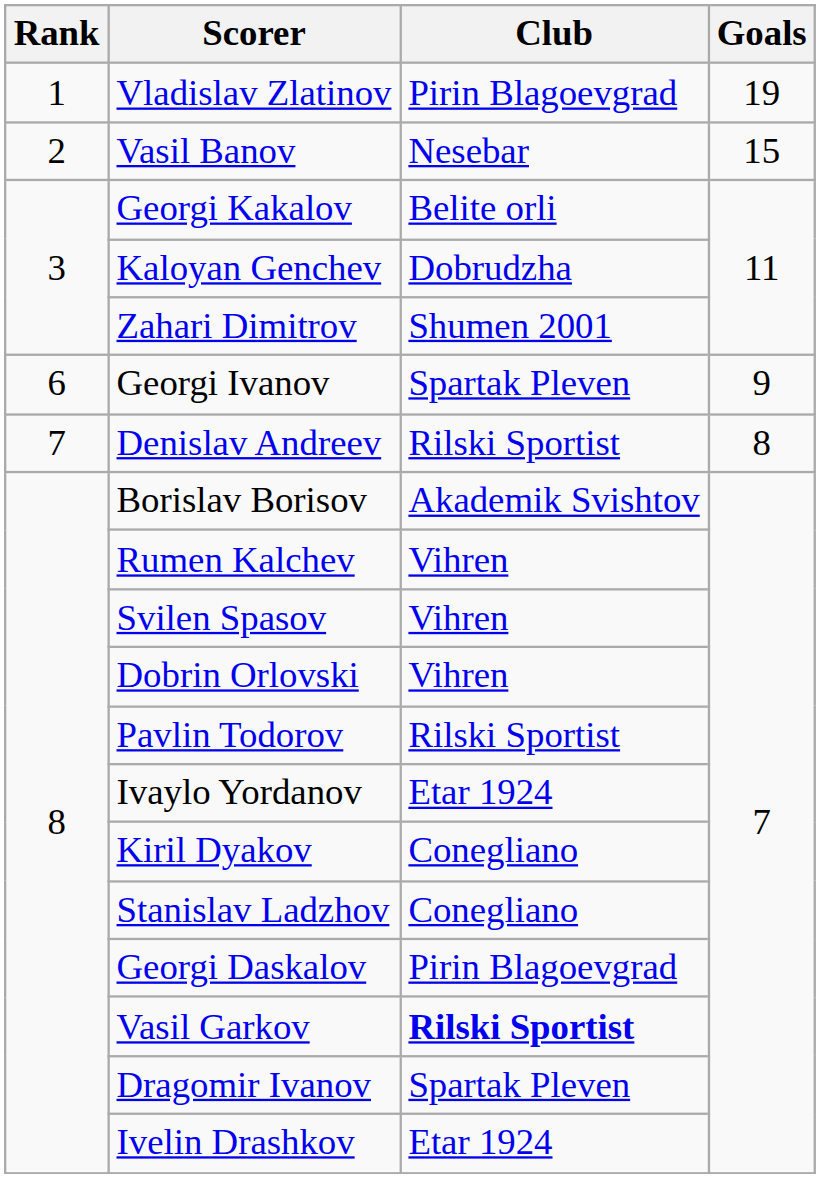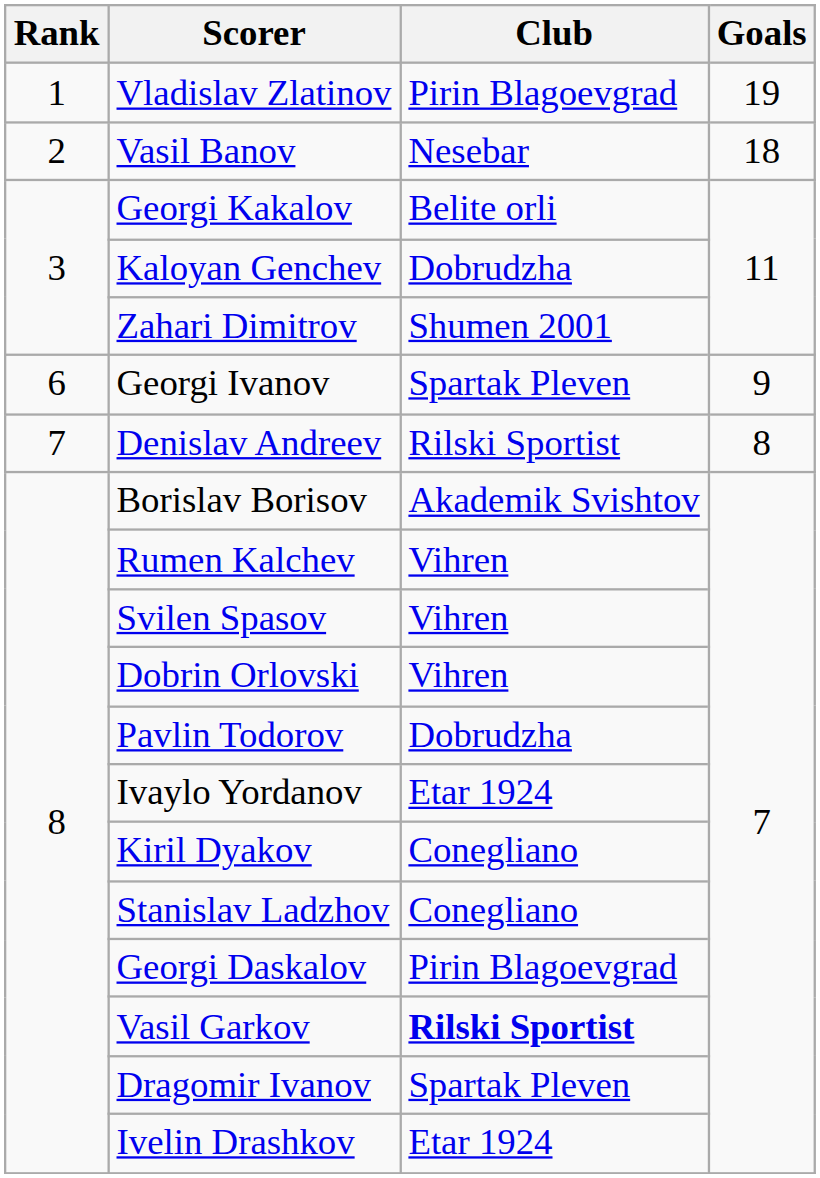 <table class="wikitable" style="text-align:center">
 <tr>
 <th>Rank</th>
 <th>Scorer</th>
 <th>Club</th>
 <th>Goals</th>
 </tr>
 <tr>
 <td rowspan="1">1</td>
 <td align="left"> <a href='#'>Vladislav Zlatinov</a></td>
 <td align="left"><a href='#'>Pirin Blagoevgrad</a></td>
 <td rowspan="1">19</td>
 </tr>
 <tr>
 <td rowspan="1">2</td>
 <td align="left"> <a href='#'>Vasil Banov</a></td>
 <td align="left"><a href='#'>Nesebar</a></td>
-<td rowspan="1">15</td>
+<td rowspan="1">18</td>
 </tr>
 <tr>
 <td rowspan="3">3</td>
 <td align="left"> <a href='#'>Georgi Kakalov</a></td>
 <td align="left"><a href='#'>Belite orli</a></td>
 <td rowspan="3">11</td>
 </tr>
 <tr>
 <td align="left"> <a href='#'>Kaloyan Genchev</a></td>
 <td align="left"><a href='#'>Dobrudzha</a></td>
 </tr>
 <tr>
 <td align="left"> <a href='#'>Zahari Dimitrov</a></td>
 <td align="left"><a href='#'>Shumen 2001</a></td>
 </tr>
 <tr>
 <td rowspan="1">6</td>
 <td align="left"> Georgi Ivanov</td>
 <td align="left"><a href='#'>Spartak Pleven</a></td>
 <td rowspan="1">9</td>
 </tr>
 <tr>
 <td rowspan="1">7</td>
 <td align="left"> <a href='#'>Denislav Andreev</a></td>
 <td align="left"><a href='#'>Rilski Sportist</a></td>
 <td rowspan="1">8</td>
 </tr>
 <tr>
 <td rowspan="12">8</td>
 <td align="left"> Borislav Borisov</td>
 <td align="left"><a href='#'>Akademik Svishtov</a></td>
 <td rowspan="12">7</td>
 </tr>
 <tr>
 <td align="left"> <a href='#'>Rumen Kalchev</a></td>
 <td align="left"><a href='#'>Vihren</a></td>
 </tr>
 <tr>
 <td align="left"> <a href='#'>Svilen Spasov</a></td>
 <td align="left"><a href='#'>Vihren</a></td>
 </tr>
 <tr>
 <td align="left"> <a href='#'>Dobrin Orlovski</a></td>
 <td align="left"><a href='#'>Vihren</a></td>
 </tr>
 <tr>
 <td align="left"> <a href='#'>Pavlin Todorov</a></td>
-<td align="left"><a href='#'>Rilski Sportist</a></td>
+<td align="left"><a href='#'>Dobrudzha</a></td>
 </tr>
 <tr>
 <td align="left"> Ivaylo Yordanov</td>
 <td align="left"><a href='#'>Etar 1924</a></td>
 </tr>
 <tr>
 <td align="left"> <a href='#'>Kiril Dyakov</a></td>
 <td align="left"><a href='#'>Conegliano</a></td>
 </tr>
 <tr>
 <td align="left"> <a href='#'>Stanislav Ladzhov</a></td>
 <td align="left"><a href='#'>Conegliano</a></td>
 </tr>
 <tr>
 <td align="left"> <a href='#'>Georgi Daskalov</a></td>
 <td align="left"><a href='#'>Pirin Blagoevgrad</a></td>
 </tr>
 <tr>
 <td align="left"> <a href='#'>Vasil Garkov</a></td>
 <td align="left"><strong><a href='#'>Rilski Sportist</a></strong></td>
 </tr>
 <tr>
 <td align="left"> <a href='#'>Dragomir Ivanov</a></td>
 <td align="left"><a href='#'>Spartak Pleven</a></td>
 </tr>
 <tr>
 <td align="left"> <a href='#'>Ivelin Drashkov</a></td>
 <td align="left"><a href='#'>Etar 1924</a></td>
 </tr>
 <tr>
 </tr>
 </table>
